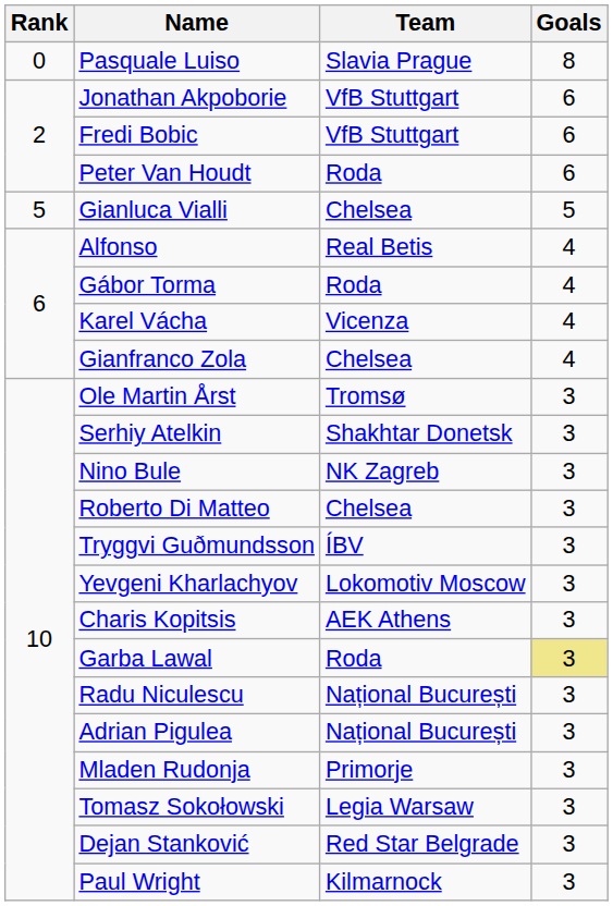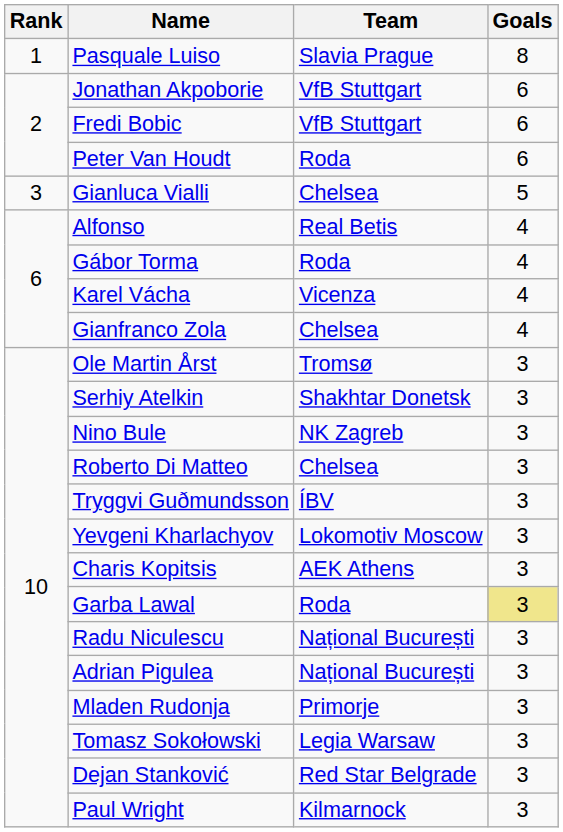 <table class="wikitable" style="text-align:center">
 <tr>
 <th>Rank</th>
 <th>Name</th>
 <th>Team</th>
 <th>Goals</th>
 </tr>
 <tr>
-<td>0</td>
+<td>1</td>
 <td align="left"> <a href='#'>Pasquale Luiso</a></td>
 <td align="left"> <a href='#'>Slavia Prague</a></td>
 <td>8</td>
 </tr>
 <tr>
 <td rowspan="3">2</td>
 <td align="left"> <a href='#'>Jonathan Akpoborie</a></td>
 <td align="left"> <a href='#'>VfB Stuttgart</a></td>
 <td>6</td>
 </tr>
 <tr>
 <td align="left"> <a href='#'>Fredi Bobic</a></td>
 <td align="left"> <a href='#'>VfB Stuttgart</a></td>
 <td>6</td>
 </tr>
 <tr>
 <td align="left"> <a href='#'>Peter Van Houdt</a></td>
 <td align="left"> <a href='#'>Roda</a></td>
 <td>6</td>
 </tr>
 <tr>
-<td>5</td>
+<td>3</td>
 <td align="left"> <a href='#'>Gianluca Vialli</a></td>
 <td align="left"> <a href='#'>Chelsea</a></td>
 <td>5</td>
 </tr>
 <tr>
 <td rowspan="4">6</td>
 <td align="left"> <a href='#'>Alfonso</a></td>
 <td align="left"> <a href='#'>Real Betis</a></td>
 <td>4</td>
 </tr>
 <tr>
 <td align="left"> <a href='#'>Gábor Torma</a></td>
 <td align="left"> <a href='#'>Roda</a></td>
 <td>4</td>
 </tr>
 <tr>
 <td align="left"> <a href='#'>Karel Vácha</a></td>
 <td align="left"> <a href='#'>Vicenza</a></td>
 <td>4</td>
 </tr>
 <tr>
 <td align="left"> <a href='#'>Gianfranco Zola</a></td>
 <td align="left"> <a href='#'>Chelsea</a></td>
 <td>4</td>
 </tr>
 <tr>
 <td rowspan="14">10</td>
 <td align="left"> <a href='#'>Ole Martin Årst</a></td>
 <td align="left"> <a href='#'>Tromsø</a></td>
 <td>3</td>
 </tr>
 <tr>
 <td align="left"> <a href='#'>Serhiy Atelkin</a></td>
 <td align="left"> <a href='#'>Shakhtar Donetsk</a></td>
 <td>3</td>
 </tr>
 <tr>
 <td align="left"> <a href='#'>Nino Bule</a></td>
 <td align="left"> <a href='#'>NK Zagreb</a></td>
 <td>3</td>
 </tr>
 <tr>
 <td align="left"> <a href='#'>Roberto Di Matteo</a></td>
 <td align="left"> <a href='#'>Chelsea</a></td>
 <td>3</td>
 </tr>
 <tr>
 <td align="left"> <a href='#'>Tryggvi Guðmundsson</a></td>
 <td align="left"> <a href='#'>ÍBV</a></td>
 <td>3</td>
 </tr>
 <tr>
 <td align="left"> <a href='#'>Yevgeni Kharlachyov</a></td>
 <td align="left"> <a href='#'>Lokomotiv Moscow</a></td>
 <td>3</td>
 </tr>
 <tr>
 <td align="left"> <a href='#'>Charis Kopitsis</a></td>
 <td align="left"> <a href='#'>AEK Athens</a></td>
 <td>3</td>
 </tr>
 <tr>
 <td align="left"> <a href='#'>Garba Lawal</a></td>
 <td align="left"> <a href='#'>Roda</a></td>
 <td style="background: khaki;">3</td>
 </tr>
 <tr>
 <td align="left"> <a href='#'>Radu Niculescu</a></td>
 <td align="left"> <a href='#'>Național București</a></td>
 <td>3</td>
 </tr>
 <tr>
 <td align="left"> <a href='#'>Adrian Pigulea</a></td>
 <td align="left"> <a href='#'>Național București</a></td>
 <td>3</td>
 </tr>
 <tr>
 <td align="left"> <a href='#'>Mladen Rudonja</a></td>
 <td align="left"> <a href='#'>Primorje</a></td>
 <td>3</td>
 </tr>
 <tr>
 <td align="left"> <a href='#'>Tomasz Sokołowski</a></td>
 <td align="left"> <a href='#'>Legia Warsaw</a></td>
 <td>3</td>
 </tr>
 <tr>
 <td align="left"> <a href='#'>Dejan Stanković</a></td>
 <td align="left"> <a href='#'>Red Star Belgrade</a></td>
 <td>3</td>
 </tr>
 <tr>
 <td align="left"> <a href='#'>Paul Wright</a></td>
 <td align="left"> <a href='#'>Kilmarnock</a></td>
 <td>3</td>
 </tr>
 </table>
